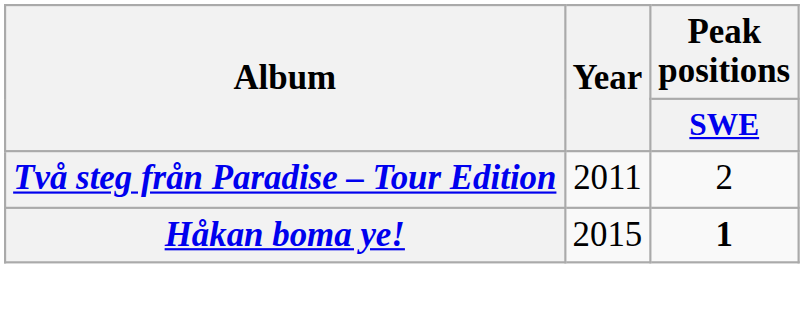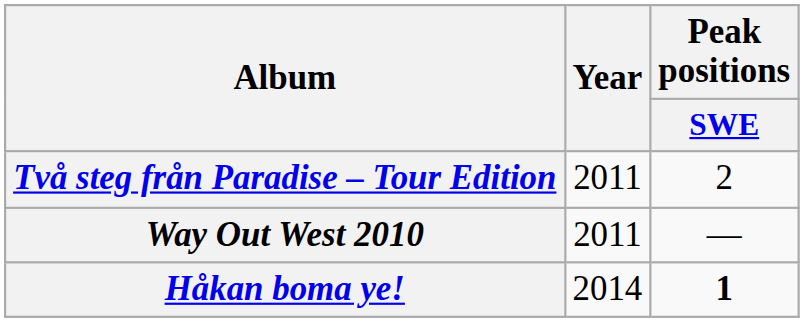 <table class="wikitable plainrowheaders" style="text-align:center">
 <tr>
 <th scope="col" rowspan="2">Album</th>
 <th scope="col" rowspan="2">Year</th>
 <th scope="col" colspan="1">Peak positions</th>
 </tr>
 <tr>
 <th scope="col" style="width:3em;font-size:90%;"><a href='#'>SWE</a><br></th>
 </tr>
 <tr>
 <th scope="row"><em><a href='#'>Två steg från Paradise – Tour Edition</a></em></th>
 <td>2011</td>
 <td>2</td>
 </tr>
 <tr>
+<th scope="row"><em>Way Out West 2010</em></th>
+<td>2011</td>
+<td>—</td>
+</tr>
+<tr>
 <th scope="row"><em><a href='#'>Håkan boma ye!</a></em></th>
-<td>2015</td>
+<td>2014</td>
 <td><strong>1</strong></td>
 </tr>
 </table>
